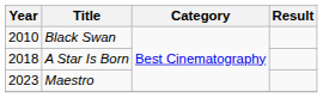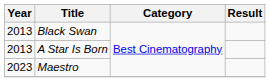 <table class="wikitable">
 <tr>
 <th>Year</th>
 <th>Title</th>
 <th>Category</th>
 <th>Result</th>
 </tr>
 <tr>
-<td>2010</td>
+<td>2013</td>
 <td><em>Black Swan</em></td>
 <td rowspan=3><a href='#'>Best Cinematography</a></td>
 <td></td>
 </tr>
 <tr>
-<td>2018</td>
+<td>2013</td>
 <td><em>A Star Is Born</em></td>
 <td></td>
 </tr>
 <tr>
 <td>2023</td>
 <td><em>Maestro</em></td>
 <td></td>
 </tr>
 <tr>
 </tr>
 </table>
